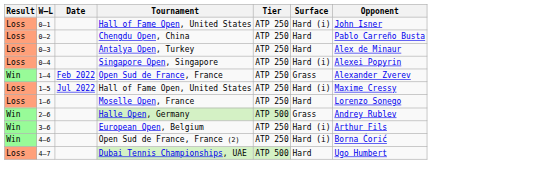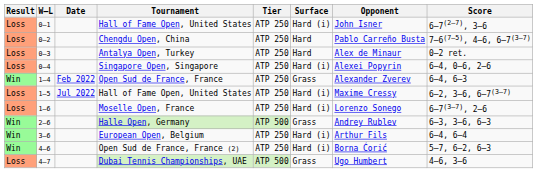 <table class="sortable wikitable nowrap">
 <tr>
 <th>Result</th>
 <th class="unsortable">W–L</th>
 <th>Date</th>
 <th>Tournament</th>
 <th>Tier</th>
 <th>Surface</th>
 <th>Opponent</th>
+<th class="unsortable">Score</th>
 </tr>
 <tr>
 <td bgcolor=ffa07a>Loss</td>
 <td><small>0–1</small></td>
 <td><a href='#'></a></td>
 <td><a href='#'>Hall of Fame Open</a>, United States</td>
 <td>ATP 250</td>
 <td>Hard (i)</td>
 <td> <a href='#'>John Isner</a></td>
+<td>6–7<sup>(2–7)</sup>, 3–6</td>
 </tr>
 <tr>
 <td bgcolor=ffa07a>Loss</td>
 <td><small>0–2</small></td>
 <td><a href='#'></a></td>
 <td><a href='#'>Chengdu Open</a>, China</td>
 <td>ATP 250</td>
 <td>Hard</td>
 <td> <a href='#'>Pablo Carreño Busta</a></td>
+<td>7–6<sup>(7–5)</sup>, 4–6, 6–7<sup>(3–7)</sup></td>
 </tr>
 <tr>
 <td bgcolor=ffa07a>Loss</td>
 <td><small>0–3</small></td>
 <td><a href='#'></a></td>
 <td><a href='#'>Antalya Open</a>, Turkey</td>
 <td>ATP 250</td>
 <td>Hard</td>
 <td> <a href='#'>Alex de Minaur</a></td>
+<td>0–2 ret.</td>
 </tr>
 <tr>
 <td bgcolor=ffa07a>Loss</td>
 <td><small>0–4</small></td>
 <td><a href='#'></a></td>
 <td><a href='#'>Singapore Open</a>, Singapore</td>
 <td>ATP 250</td>
 <td>Hard (i)</td>
 <td> <a href='#'>Alexei Popyrin</a></td>
+<td>6–4, 0–6, 2–6</td>
 </tr>
 <tr>
 <td bgcolor=98fb98>Win</td>
 <td><small>1–4</small></td>
 <td><a href='#'>Feb 2022</a></td>
 <td><a href='#'>Open Sud de France</a>, France</td>
 <td>ATP 250</td>
 <td>Grass</td>
 <td> <a href='#'>Alexander Zverev</a></td>
+<td>6–4, 6–3</td>
 </tr>
 <tr>
 <td bgcolor=ffa07a>Loss</td>
 <td><small>1–5</small></td>
 <td><a href='#'>Jul 2022</a></td>
 <td>Hall of Fame Open, United States</td>
 <td>ATP 250</td>
 <td>Hard (i)</td>
 <td> <a href='#'>Maxime Cressy</a></td>
+<td>6–2, 3–6, 6–7<sup>(3–7)</sup></td>
 </tr>
 <tr>
 <td bgcolor=ffa07a>Loss</td>
 <td><small>1–6</small></td>
 <td><a href='#'></a></td>
 <td><a href='#'>Moselle Open</a>, France</td>
 <td>ATP 250</td>
-<td>Hard</td>
+<td>Hard (i)</td>
 <td> <a href='#'>Lorenzo Sonego</a></td>
+<td>6–7<sup>(3–7)</sup>, 2–6</td>
 </tr>
 <tr>
 <td bgcolor=98fb98>Win</td>
 <td><small>2–6</small></td>
 <td><a href='#'></a></td>
 <td style="background:#d4f1c5;"><a href='#'>Halle Open</a>, Germany</td>
 <td style="background:#d4f1c5;">ATP 500</td>
 <td>Grass</td>
 <td> <a href='#'>Andrey Rublev</a></td>
+<td>6–3, 3–6, 6–3</td>
 </tr>
 <tr>
 <td bgcolor=98fb98>Win</td>
 <td><small>3–6</small></td>
 <td><a href='#'></a></td>
 <td><a href='#'>European Open</a>, Belgium</td>
 <td>ATP 250</td>
 <td>Hard (i)</td>
 <td> <a href='#'>Arthur Fils</a></td>
+<td>6–4, 6–4</td>
 </tr>
 <tr>
 <td bgcolor=98fb98>Win</td>
 <td><small>4–6</small></td>
 <td><a href='#'></a></td>
 <td>Open Sud de France, France <small>(2)</small></td>
 <td>ATP 250</td>
 <td>Hard (i)</td>
 <td> <a href='#'>Borna Ćorić</a></td>
+<td>5–7, 6–2, 6–3</td>
 </tr>
 <tr>
 <td bgcolor=ffa07a>Loss</td>
 <td><small>4–7</small></td>
 <td><a href='#'></a></td>
 <td style="background:#d4f1c5;"><a href='#'>Dubai Tennis Championships</a>, UAE</td>
 <td style="background:#d4f1c5;">ATP 500</td>
-<td>Hard</td>
+<td>Grass</td>
 <td> <a href='#'>Ugo Humbert</a></td>
+<td>4–6, 3–6</td>
 </tr>
 </table>
